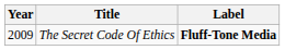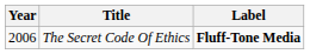 <table class="wikitable">
 <tr>
 <th>Year</th>
 <th>Title</th>
 <th>Label</th>
 </tr>
 <tr>
-<td>2009</td>
+<td>2006</td>
 <td><em>The Secret Code Of Ethics</em></td>
 <td><strong>Fluff-Tone Media</strong></td>
 </tr>
 </table>
